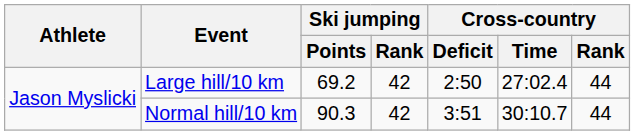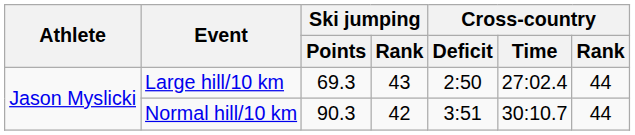 <table class="wikitable">
 <tr>
 <th rowspan="2">Athlete</th>
 <th rowspan="2">Event</th>
 <th colspan="2">Ski jumping</th>
 <th colspan="6">Cross-country</th>
 </tr>
 <tr>
 <th>Points</th>
 <th>Rank</th>
 <th>Deficit</th>
 <th>Time</th>
 <th>Rank</th>
 </tr>
 <tr>
 <td rowspan = 2><a href='#'>Jason Myslicki</a></td>
 <td><a href='#'>Large hill/10 km</a></td>
-<td align="center">69.2</td>
-<td align="center">42</td>
+<td align="center">69.3</td>
+<td align="center">43</td>
 <td align="center">2:50</td>
 <td align="center">27:02.4</td>
 <td align="center">44</td>
 </tr>
 <tr>
 <td><a href='#'>Normal hill/10 km</a></td>
 <td align="center">90.3</td>
 <td align="center">42</td>
 <td align="center">3:51</td>
 <td align="center">30:10.7</td>
 <td align="center">44</td>
 </tr>
 </table>
